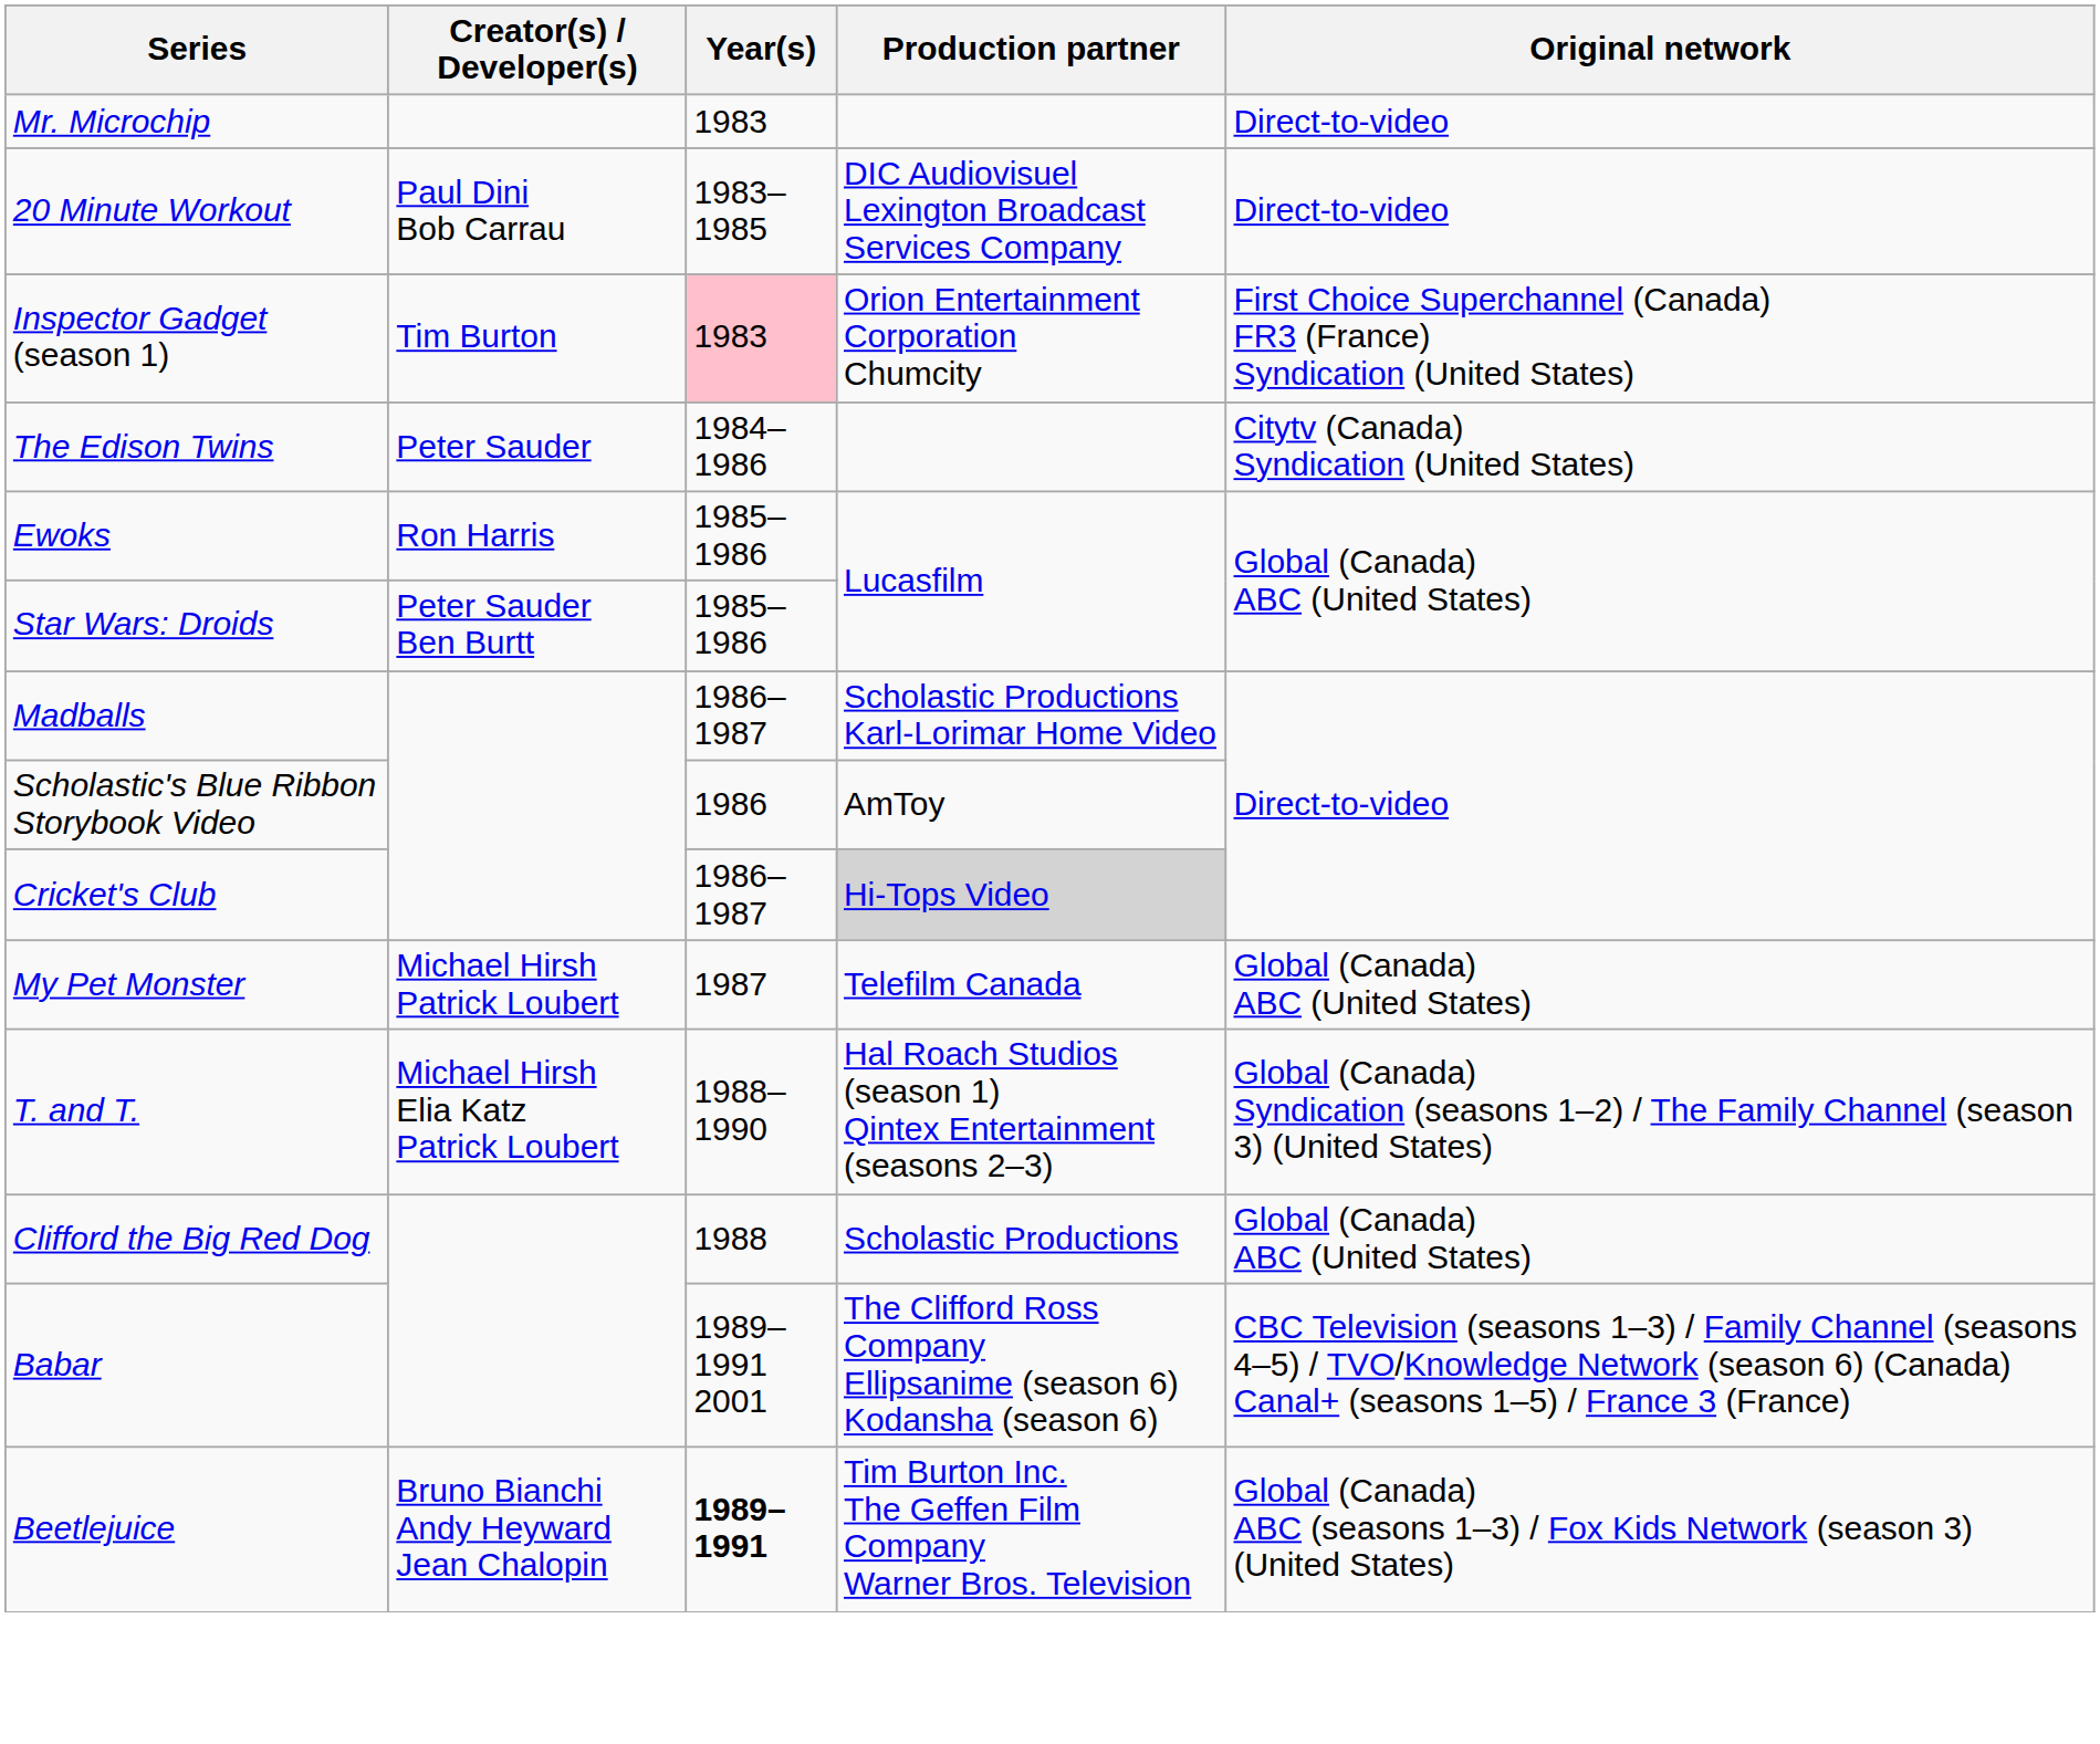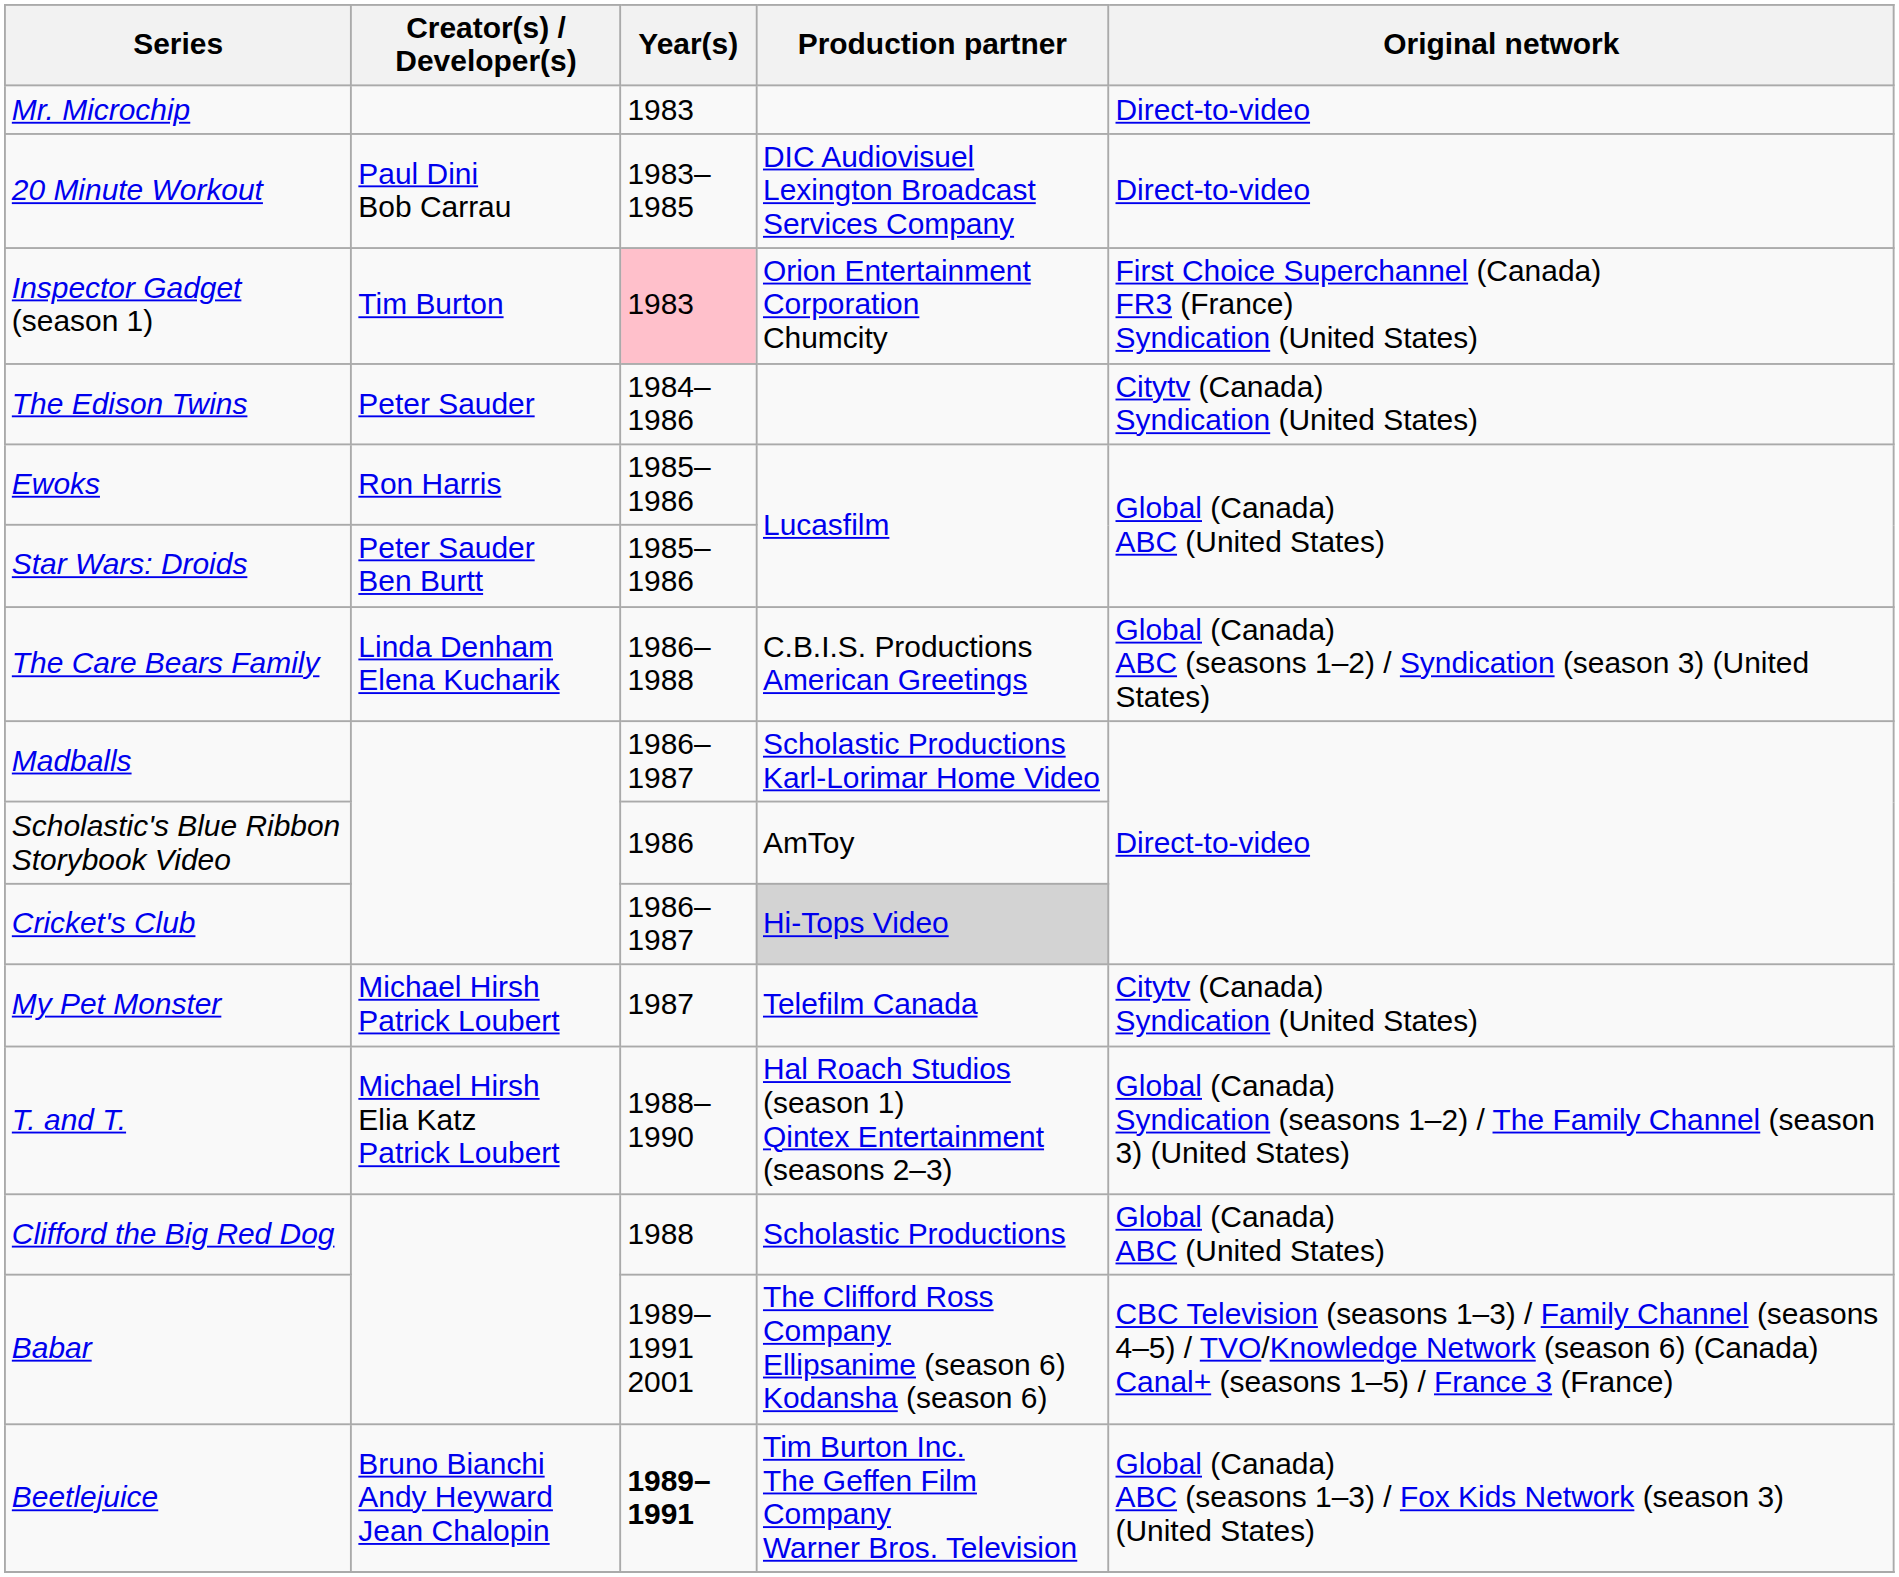 <table class="wikitable sortable plainrowheaders" width="80%">
 <tr>
 <th>Series</th>
 <th>Creator(s) / Developer(s)</th>
 <th>Year(s)</th>
 <th>Production partner</th>
 <th>Original network</th>
 </tr>
 <tr>
 <td><em><a href='#'>Mr. Microchip</a></em></td>
 <td></td>
 <td>1983</td>
 <td></td>
 <td><a href='#'>Direct-to-video</a></td>
 </tr>
 <tr>
 <td><em><a href='#'>20 Minute Workout</a></em></td>
 <td><a href='#'>Paul Dini</a><br>Bob Carrau</td>
 <td>1983–1985</td>
 <td><a href='#'>DIC Audiovisuel</a><br><a href='#'>Lexington Broadcast Services Company</a></td>
 <td><a href='#'>Direct-to-video</a></td>
 </tr>
 <tr>
 <td><em><a href='#'>Inspector Gadget</a></em> (season 1)</td>
 <td><a href='#'>Tim Burton</a></td>
 <td style="background: pink;">1983</td>
 <td><a href='#'>Orion Entertainment Corporation</a><br>Chumcity</td>
 <td><a href='#'>First Choice Superchannel</a> (Canada)<br><a href='#'>FR3</a> (France)<br><a href='#'>Syndication</a> (United States)</td>
 </tr>
 <tr>
 <td><em><a href='#'>The Edison Twins</a></em></td>
 <td><a href='#'>Peter Sauder</a></td>
 <td>1984–1986</td>
 <td></td>
 <td><a href='#'>Citytv</a> (Canada)<br><a href='#'>Syndication</a> (United States)</td>
 </tr>
 <tr>
 <td><em><a href='#'>Ewoks</a></em></td>
 <td><a href='#'>Ron Harris</a></td>
 <td>1985–1986</td>
 <td rowspan="2"><a href='#'>Lucasfilm</a></td>
 <td rowspan="2"><a href='#'>Global</a> (Canada)<br><a href='#'>ABC</a> (United States)</td>
 </tr>
 <tr>
 <td><em><a href='#'>Star Wars: Droids</a></em></td>
 <td><a href='#'>Peter Sauder</a><br><a href='#'>Ben Burtt</a></td>
 <td>1985–1986</td>
 </tr>
 <tr>
+<td><em><a href='#'>The Care Bears Family</a></em></td>
+<td><a href='#'>Linda Denham</a><br><a href='#'>Elena Kucharik</a></td>
+<td>1986–1988</td>
+<td>C.B.I.S. Productions<br><a href='#'>American Greetings</a></td>
+<td><a href='#'>Global</a> (Canada)<br><a href='#'>ABC</a> (seasons 1–2) / <a href='#'>Syndication</a> (season 3) (United States)</td>
+</tr>
+<tr>
 <td><em><a href='#'>Madballs</a></em></td>
 <td rowspan="3"></td>
 <td>1986–1987</td>
 <td><a href='#'>Scholastic Productions</a><br><a href='#'>Karl-Lorimar Home Video</a></td>
 <td rowspan="3"><a href='#'>Direct-to-video</a></td>
 </tr>
 <tr>
 <td><em>Scholastic's Blue Ribbon Storybook Video</em></td>
 <td>1986</td>
 <td>AmToy</td>
 </tr>
 <tr>
 <td><em><a href='#'>Cricket's Club</a></em></td>
 <td>1986–1987</td>
 <td style="background: lightgrey;"><a href='#'>Hi-Tops Video</a></td>
 </tr>
 <tr>
 <td><em><a href='#'>My Pet Monster</a></em></td>
 <td><a href='#'>Michael Hirsh</a><br><a href='#'>Patrick Loubert</a></td>
 <td>1987</td>
 <td><a href='#'>Telefilm Canada</a></td>
-<td><a href='#'>Global</a> (Canada)<br><a href='#'>ABC</a> (United States)</td>
+<td><a href='#'>Citytv</a> (Canada)<br><a href='#'>Syndication</a> (United States)</td>
 </tr>
 <tr>
 <td><em><a href='#'>T. and T.</a></em></td>
 <td><a href='#'>Michael Hirsh</a><br>Elia Katz<br><a href='#'>Patrick Loubert</a></td>
 <td>1988–1990</td>
 <td><a href='#'>Hal Roach Studios</a> (season 1)<br><a href='#'>Qintex Entertainment</a> (seasons 2–3)</td>
 <td><a href='#'>Global</a> (Canada)<br><a href='#'>Syndication</a> (seasons 1–2) / <a href='#'>The Family Channel</a> (season 3) (United States)</td>
 </tr>
 <tr>
 <td><em><a href='#'>Clifford the Big Red Dog</a></em></td>
 <td rowspan="2"></td>
 <td>1988</td>
 <td><a href='#'>Scholastic Productions</a></td>
 <td><a href='#'>Global</a> (Canada)<br><a href='#'>ABC</a> (United States)</td>
 </tr>
 <tr>
 <td><em><a href='#'>Babar</a></em></td>
 <td>1989–1991<br>2001</td>
 <td><a href='#'>The Clifford Ross Company</a><br><a href='#'>Ellipsanime</a> (season 6)<br><a href='#'>Kodansha</a> (season 6)</td>
 <td><a href='#'>CBC Television</a> (seasons 1–3) / <a href='#'>Family Channel</a> (seasons 4–5) / <a href='#'>TVO</a>/<a href='#'>Knowledge Network</a> (season 6) (Canada)<br><a href='#'>Canal+</a> (seasons 1–5) / <a href='#'>France 3</a> (France)</td>
 </tr>
 <tr>
 <td><em><a href='#'>Beetlejuice</a></em></td>
 <td><a href='#'>Bruno Bianchi</a><br><a href='#'>Andy Heyward</a><br><a href='#'>Jean Chalopin</a></td>
 <td><strong>1989–1991</strong></td>
 <td><a href='#'>Tim Burton Inc.</a><br><a href='#'>The Geffen Film Company</a><br><a href='#'>Warner Bros. Television</a></td>
 <td><a href='#'>Global</a> (Canada)<br><a href='#'>ABC</a> (seasons 1–3) / <a href='#'>Fox Kids Network</a> (season 3) (United States)</td>
 </tr>
 <tr>
 </tr>
 </table>
